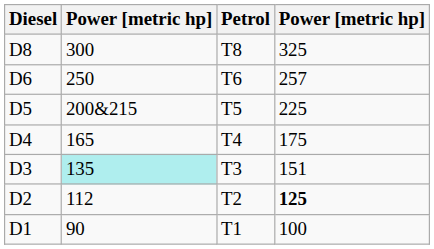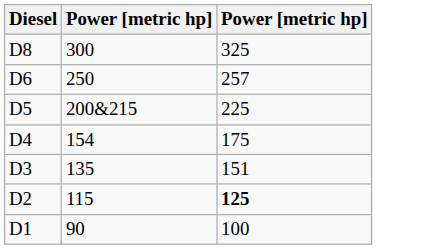 <table class="wikitable">
 <tr>
 <th>Diesel</th>
 <th>Power [metric hp]</th>
-<th>Petrol</th>
 <th>Power [metric hp]</th>
 </tr>
 <tr>
 <td>D8</td>
 <td>300</td>
-<td>T8</td>
 <td>325</td>
 </tr>
 <tr>
 <td>D6</td>
 <td>250</td>
-<td>T6</td>
 <td>257</td>
 </tr>
 <tr>
 <td>D5</td>
 <td>200&215</td>
-<td>T5</td>
 <td>225</td>
 </tr>
 <tr>
 <td>D4</td>
-<td>165</td>
-<td>T4</td>
+<td>154</td>
 <td>175</td>
 </tr>
 <tr>
 <td>D3</td>
-<td style="background: paleturquoise;">135</td>
-<td>T3</td>
+<td>135</td>
 <td>151</td>
 </tr>
 <tr>
 <td>D2</td>
-<td>112</td>
-<td>T2</td>
+<td>115</td>
 <td><strong>125</strong></td>
 </tr>
 <tr>
 <td>D1</td>
 <td>90</td>
-<td>T1</td>
 <td>100</td>
 </tr>
 </table>
